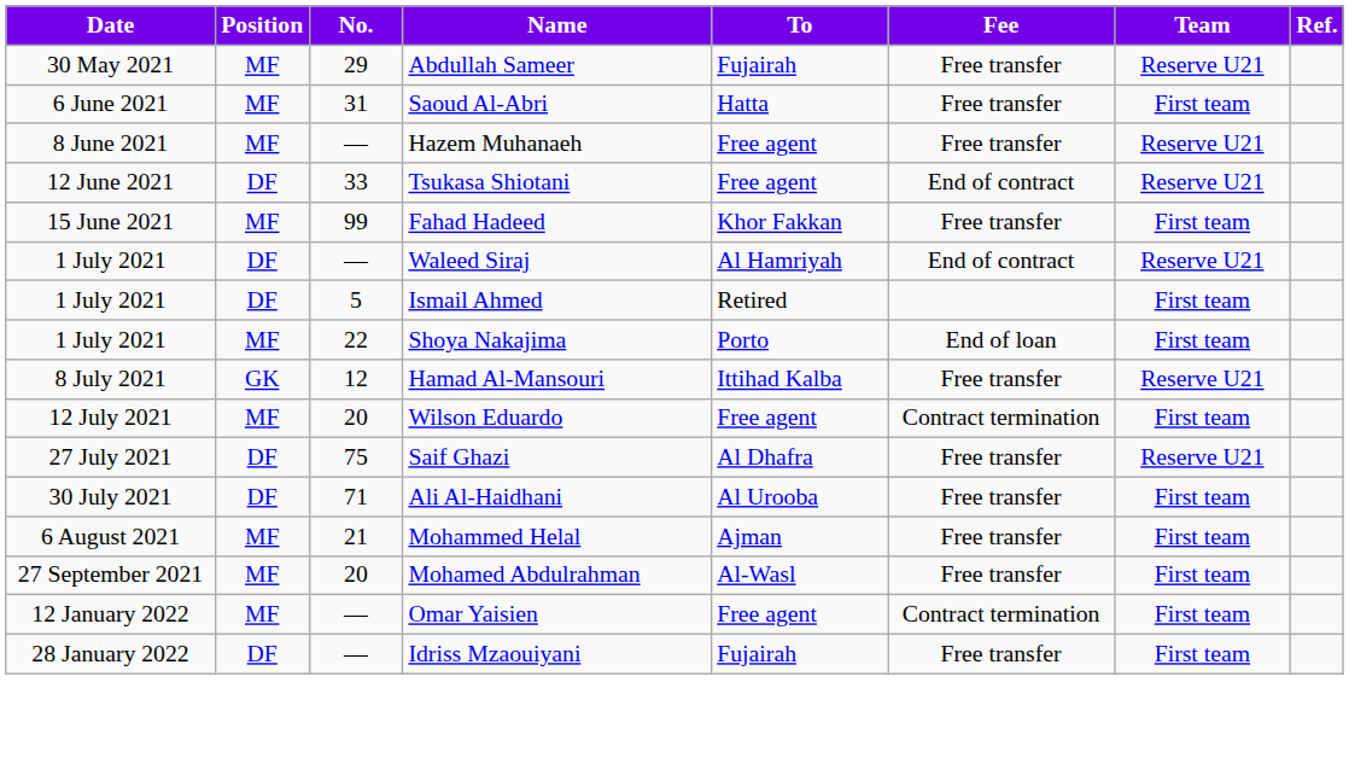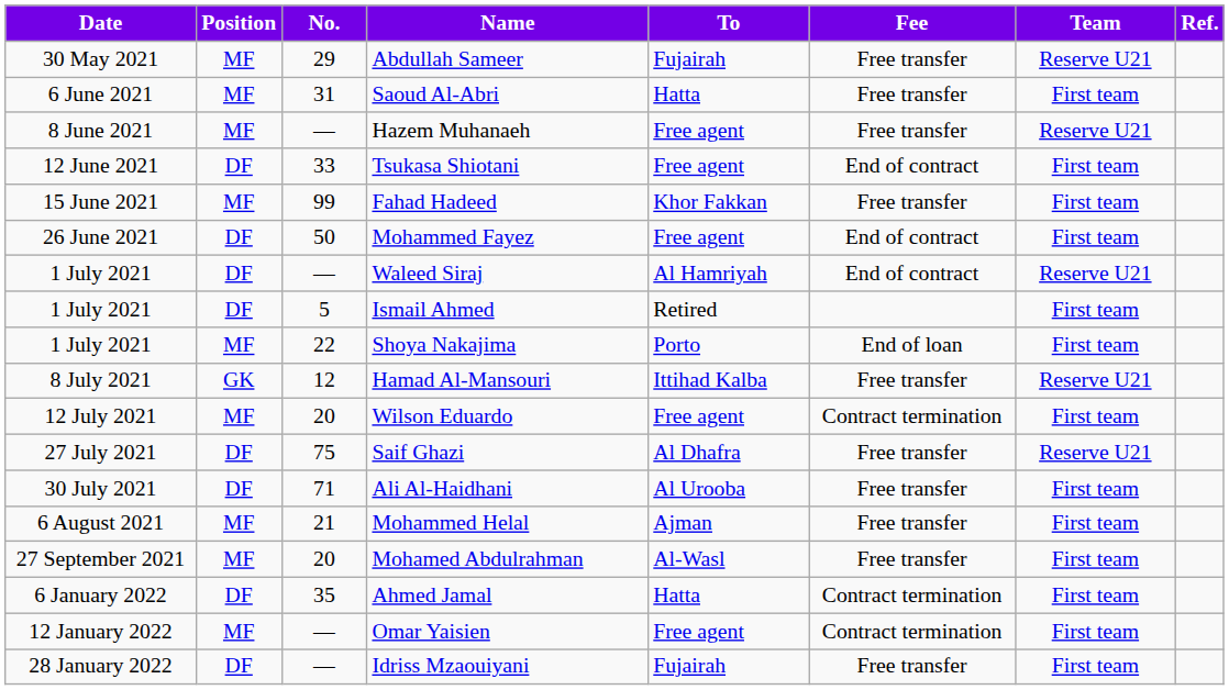 <table class="wikitable" style="text-align:center; font-size:90%; ">
 <tr>
 <th style="background:#7300E6; color:#FFFFFF; width:120px;">Date</th>
 <th style="background:#7300E6; color:#FFFFFF; width:50px;">Position</th>
 <th style="background:#7300E6; color:#FFFFFF; width:50px;">No.</th>
 <th style="background:#7300E6; color:#FFFFFF; width:180px;">Name</th>
 <th style="background:#7300E6; color:#FFFFFF; width:100px;">To</th>
 <th style="background:#7300E6; color:#FFFFFF; width:130px;">Fee</th>
 <th style="background:#7300E6; color:#FFFFFF; width:100px;">Team</th>
 <th style="background:#7300E6; color:#FFFFFF; width:25px;">Ref.</th>
 </tr>
 <tr>
 <td>30 May 2021</td>
 <td><a href='#'>MF</a></td>
 <td>29</td>
 <td style="text-align:left;"> <a href='#'>Abdullah Sameer</a></td>
 <td style="text-align:left;"> <a href='#'>Fujairah</a></td>
 <td>Free transfer</td>
 <td><a href='#'>Reserve U21</a></td>
 <td></td>
 </tr>
 <tr>
 <td>6 June 2021</td>
 <td><a href='#'>MF</a></td>
 <td>31</td>
 <td style="text-align:left;"> <a href='#'>Saoud Al-Abri</a></td>
 <td style="text-align:left;"> <a href='#'>Hatta</a></td>
 <td>Free transfer</td>
 <td><a href='#'>First team</a></td>
 <td></td>
 </tr>
 <tr>
 <td>8 June 2021</td>
 <td><a href='#'>MF</a></td>
 <td>—</td>
 <td style="text-align:left;"> Hazem Muhanaeh</td>
 <td style="text-align:left;"><a href='#'>Free agent</a></td>
 <td>Free transfer</td>
 <td><a href='#'>Reserve U21</a></td>
 <td></td>
 </tr>
 <tr>
 <td>12 June 2021</td>
 <td><a href='#'>DF</a></td>
 <td>33</td>
 <td style="text-align:left;"> <a href='#'>Tsukasa Shiotani</a></td>
 <td style="text-align:left;"><a href='#'>Free agent</a></td>
 <td>End of contract</td>
-<td><a href='#'>Reserve U21</a></td>
+<td><a href='#'>First team</a></td>
 <td></td>
 </tr>
 <tr>
 <td>15 June 2021</td>
 <td><a href='#'>MF</a></td>
 <td>99</td>
 <td style="text-align:left;"> <a href='#'>Fahad Hadeed</a></td>
 <td style="text-align:left;"> <a href='#'>Khor Fakkan</a></td>
 <td>Free transfer</td>
+<td><a href='#'>First team</a></td>
+<td></td>
+</tr>
+<tr>
+<td>26 June 2021</td>
+<td><a href='#'>DF</a></td>
+<td>50</td>
+<td style="text-align:left;"> <a href='#'>Mohammed Fayez</a></td>
+<td style="text-align:left;"><a href='#'>Free agent</a></td>
+<td>End of contract</td>
 <td><a href='#'>First team</a></td>
 <td></td>
 </tr>
 <tr>
 <td>1 July 2021</td>
 <td><a href='#'>DF</a></td>
 <td>—</td>
 <td style="text-align:left;"> <a href='#'>Waleed Siraj</a></td>
 <td style="text-align:left;"> <a href='#'>Al Hamriyah</a></td>
 <td>End of contract</td>
 <td><a href='#'>Reserve U21</a></td>
 <td></td>
 </tr>
 <tr>
 <td>1 July 2021</td>
 <td><a href='#'>DF</a></td>
 <td>5</td>
 <td style="text-align:left;"> <a href='#'>Ismail Ahmed</a></td>
 <td style="text-align:left;">Retired</td>
 <td></td>
 <td><a href='#'>First team</a></td>
 <td></td>
 </tr>
 <tr>
 <td>1 July 2021</td>
 <td><a href='#'>MF</a></td>
 <td>22</td>
 <td style="text-align:left;"> <a href='#'>Shoya Nakajima</a></td>
 <td style="text-align:left;"> <a href='#'>Porto</a></td>
 <td>End of loan</td>
 <td><a href='#'>First team</a></td>
 <td></td>
 </tr>
 <tr>
 <td>8 July 2021</td>
 <td><a href='#'>GK</a></td>
 <td>12</td>
 <td style="text-align:left;"> <a href='#'>Hamad Al-Mansouri</a></td>
 <td style="text-align:left;"> <a href='#'>Ittihad Kalba</a></td>
 <td>Free transfer</td>
 <td><a href='#'>Reserve U21</a></td>
 <td></td>
 </tr>
 <tr>
 <td>12 July 2021</td>
 <td><a href='#'>MF</a></td>
 <td>20</td>
 <td style="text-align:left;"> <a href='#'>Wilson Eduardo</a></td>
 <td style="text-align:left;"><a href='#'>Free agent</a></td>
 <td>Contract termination</td>
 <td><a href='#'>First team</a></td>
 <td></td>
 </tr>
 <tr>
 <td>27 July 2021</td>
 <td><a href='#'>DF</a></td>
 <td>75</td>
 <td style="text-align:left;"> <a href='#'>Saif Ghazi</a></td>
 <td style="text-align:left;"> <a href='#'>Al Dhafra</a></td>
 <td>Free transfer</td>
 <td><a href='#'>Reserve U21</a></td>
 <td></td>
 </tr>
 <tr>
 <td>30 July 2021</td>
 <td><a href='#'>DF</a></td>
 <td>71</td>
 <td style="text-align:left;"> <a href='#'>Ali Al-Haidhani</a></td>
 <td style="text-align:left;"> <a href='#'>Al Urooba</a></td>
 <td>Free transfer</td>
 <td><a href='#'>First team</a></td>
 <td></td>
 </tr>
 <tr>
 <td>6 August 2021</td>
 <td><a href='#'>MF</a></td>
 <td>21</td>
 <td style="text-align:left;"> <a href='#'>Mohammed Helal</a></td>
 <td style="text-align:left;"> <a href='#'>Ajman</a></td>
 <td>Free transfer</td>
 <td><a href='#'>First team</a></td>
 <td></td>
 </tr>
 <tr>
 <td>27 September 2021</td>
 <td><a href='#'>MF</a></td>
 <td>20</td>
 <td style="text-align:left;"> <a href='#'>Mohamed Abdulrahman</a></td>
 <td style="text-align:left;"> <a href='#'>Al-Wasl</a></td>
 <td>Free transfer</td>
 <td><a href='#'>First team</a></td>
 <td></td>
 </tr>
 <tr>
+<td>6 January 2022</td>
+<td><a href='#'>DF</a></td>
+<td>35</td>
+<td style="text-align:left;"> <a href='#'>Ahmed Jamal</a></td>
+<td style="text-align:left;"> <a href='#'>Hatta</a></td>
+<td>Contract termination</td>
+<td><a href='#'>First team</a></td>
+<td></td>
+</tr>
+<tr>
 <td>12 January 2022</td>
 <td><a href='#'>MF</a></td>
 <td>—</td>
 <td style="text-align:left;"> <a href='#'>Omar Yaisien</a></td>
 <td style="text-align:left;"><a href='#'>Free agent</a></td>
 <td>Contract termination</td>
 <td><a href='#'>First team</a></td>
 <td></td>
 </tr>
 <tr>
 <td>28 January 2022</td>
 <td><a href='#'>DF</a></td>
 <td>—</td>
 <td style="text-align:left;"> <a href='#'>Idriss Mzaouiyani</a></td>
 <td style="text-align:left;"> <a href='#'>Fujairah</a></td>
 <td>Free transfer</td>
 <td><a href='#'>First team</a></td>
 <td></td>
 </tr>
 </table>
